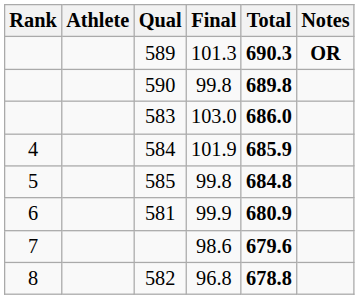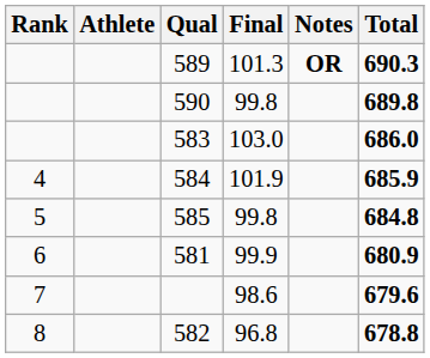 <table class="wikitable sortable" style="text-align: center">
 <tr>
 <th>Rank</th>
 <th>Athlete</th>
 <th>Qual</th>
 <th>Final</th>
+<th class="unsortable">Notes</th>
 <th>Total</th>
-<th class="unsortable">Notes</th>
 </tr>
 <tr>
 <td></td>
 <td align=left></td>
 <td>589</td>
 <td>101.3</td>
+<td><strong>OR</strong></td>
 <td><strong>690.3</strong></td>
-<td><strong>OR</strong></td>
 </tr>
 <tr>
 <td></td>
 <td align=left></td>
 <td>590</td>
 <td>99.8</td>
+<td></td>
 <td><strong>689.8</strong></td>
-<td></td>
 </tr>
 <tr>
 <td></td>
 <td align=left></td>
 <td>583</td>
 <td>103.0</td>
+<td></td>
 <td><strong>686.0</strong></td>
-<td></td>
 </tr>
 <tr>
 <td>4</td>
 <td align=left></td>
 <td>584</td>
 <td>101.9</td>
+<td></td>
 <td><strong>685.9</strong></td>
-<td></td>
 </tr>
 <tr>
 <td>5</td>
 <td align=left></td>
 <td>585</td>
 <td>99.8</td>
+<td></td>
 <td><strong>684.8</strong></td>
-<td></td>
 </tr>
 <tr>
 <td>6</td>
 <td align=left></td>
 <td>581</td>
 <td>99.9</td>
+<td></td>
 <td><strong>680.9</strong></td>
-<td></td>
 </tr>
 <tr>
 <td>7</td>
 <td align=left></td>
 <td></td>
 <td>98.6</td>
+<td></td>
 <td><strong>679.6</strong></td>
-<td></td>
 </tr>
 <tr>
 <td>8</td>
 <td align=left></td>
 <td>582</td>
 <td>96.8</td>
+<td></td>
 <td><strong>678.8</strong></td>
-<td></td>
 </tr>
 </table>
